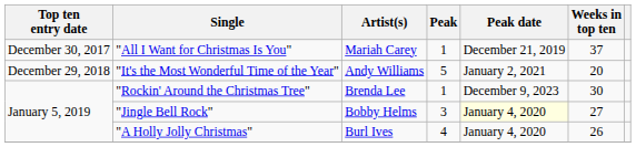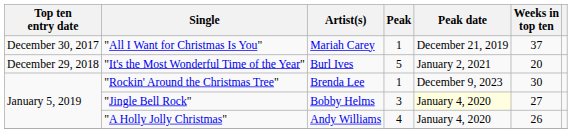 <table class="wikitable sortable">
 <tr>
 <th>Top ten<br>entry date</th>
 <th>Single</th>
 <th>Artist(s)</th>
 <th data-sort-type="number">Peak</th>
 <th>Peak date</th>
 <th data-sort-type="number">Weeks in<br>top ten</th>
 <th></th>
 </tr>
 <tr>
 <td>December 30, 2017</td>
 <td>"<a href='#'>All I Want for Christmas Is You</a>"</td>
 <td><a href='#'>Mariah Carey</a></td>
 <td style="text-align:center;">1</td>
 <td>December 21, 2019</td>
 <td style="text-align:center;">37</td>
 <td style="text-align:center;"></td>
 </tr>
 <tr>
 <td>December 29, 2018</td>
 <td>"<a href='#'>It's the Most Wonderful Time of the Year</a>"</td>
-<td><a href='#'>Andy Williams</a></td>
+<td><a href='#'>Burl Ives</a></td>
 <td style="text-align:center;">5</td>
 <td>January 2, 2021</td>
 <td style="text-align:center;">20</td>
 <td style="text-align:center;"></td>
 </tr>
 <tr>
 <td rowspan=3>January 5, 2019</td>
 <td>"<a href='#'>Rockin' Around the Christmas Tree</a>"</td>
 <td><a href='#'>Brenda Lee</a></td>
 <td style="text-align:center;">1</td>
 <td>December 9, 2023</td>
 <td style="text-align:center;">30</td>
 <td style="text-align:center;"></td>
 </tr>
 <tr>
 <td>"<a href='#'>Jingle Bell Rock</a>"</td>
 <td><a href='#'>Bobby Helms</a></td>
 <td style="text-align:center;">3</td>
 <td style="background: lightyellow;">January 4, 2020</td>
 <td style="text-align:center;">27</td>
 <td style="text-align:center;"></td>
 </tr>
 <tr>
 <td>"<a href='#'>A Holly Jolly Christmas</a>"</td>
-<td><a href='#'>Burl Ives</a></td>
+<td><a href='#'>Andy Williams</a></td>
 <td style="text-align:center;">4</td>
 <td>January 4, 2020</td>
 <td style="text-align:center;">26</td>
 <td style="text-align:center;"></td>
 </tr>
 <tr>
 </tr>
 </table>
